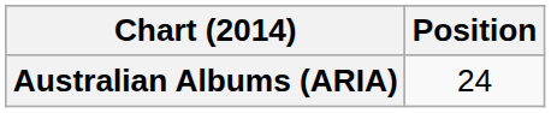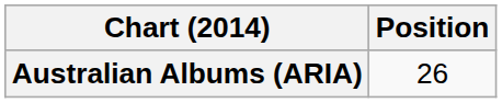 <table class="wikitable sortable plainrowheaders" style="text-align:center">
 <tr>
 <th scope="col">Chart (2014)</th>
 <th scope="col">Position</th>
 </tr>
 <tr>
 <th scope="row">Australian Albums (ARIA)</th>
-<td>24</td>
+<td>26</td>
 </tr>
 </table>
